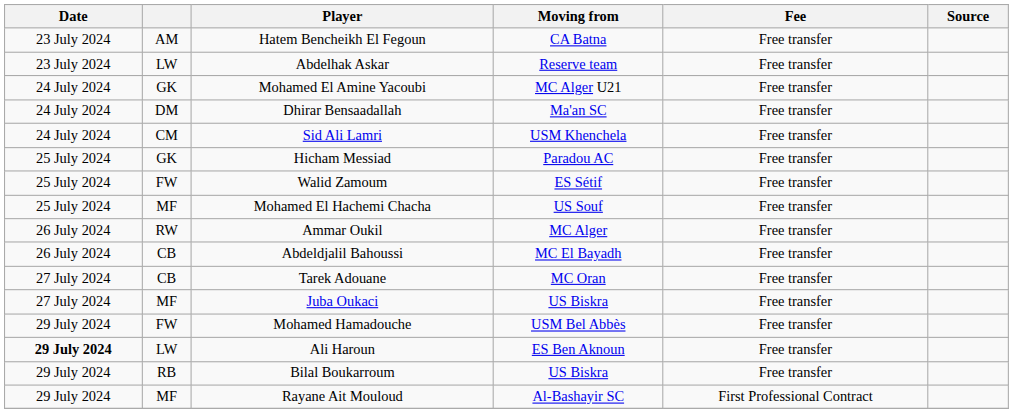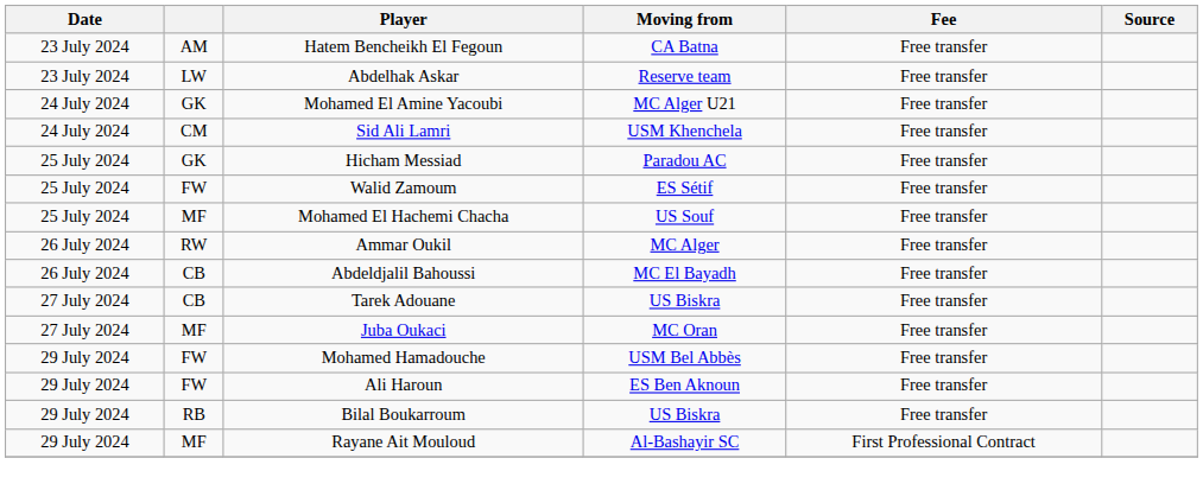 <table class="wikitable sortable" style="width:75%; text-align:center; font-size:85%; text-align:centre;">
 <tr>
 <th>Date</th>
 <th></th>
 <th>Player</th>
 <th>Moving from</th>
 <th>Fee</th>
 <th>Source</th>
 </tr>
 <tr>
 <td>23 July 2024</td>
 <td>AM</td>
 <td> Hatem Bencheikh El Fegoun</td>
 <td><a href='#'>CA Batna</a></td>
 <td>Free transfer</td>
 <td></td>
 </tr>
 <tr>
 <td>23 July 2024</td>
 <td>LW</td>
 <td> Abdelhak Askar</td>
 <td><a href='#'>Reserve team</a></td>
 <td>Free transfer</td>
 <td></td>
 </tr>
 <tr>
 <td>24 July 2024</td>
 <td>GK</td>
 <td> Mohamed El Amine Yacoubi</td>
 <td><a href='#'>MC Alger</a> U21</td>
-<td>Free transfer</td>
-<td></td>
-</tr>
-<tr>
-<td>24 July 2024</td>
-<td>DM</td>
-<td> Dhirar Bensaadallah</td>
-<td> <a href='#'>Ma'an SC</a></td>
 <td>Free transfer</td>
 <td></td>
 </tr>
 <tr>
 <td>24 July 2024</td>
 <td>CM</td>
 <td> <a href='#'>Sid Ali Lamri</a></td>
 <td><a href='#'>USM Khenchela</a></td>
 <td>Free transfer</td>
 <td></td>
 </tr>
 <tr>
 <td>25 July 2024</td>
 <td>GK</td>
 <td> Hicham Messiad</td>
 <td><a href='#'>Paradou AC</a></td>
 <td>Free transfer</td>
 <td></td>
 </tr>
 <tr>
 <td>25 July 2024</td>
 <td>FW</td>
 <td> Walid Zamoum</td>
 <td><a href='#'>ES Sétif</a></td>
 <td>Free transfer</td>
 <td></td>
 </tr>
 <tr>
 <td>25 July 2024</td>
 <td>MF</td>
 <td> Mohamed El Hachemi Chacha</td>
 <td><a href='#'>US Souf</a></td>
 <td>Free transfer</td>
 <td></td>
 </tr>
 <tr>
 <td>26 July 2024</td>
 <td>RW</td>
 <td> Ammar Oukil</td>
 <td><a href='#'>MC Alger</a></td>
 <td>Free transfer</td>
 <td></td>
 </tr>
 <tr>
 <td>26 July 2024</td>
 <td>CB</td>
 <td> Abdeldjalil Bahoussi</td>
 <td><a href='#'>MC El Bayadh</a></td>
 <td>Free transfer</td>
 <td></td>
 </tr>
 <tr>
 <td>27 July 2024</td>
 <td>CB</td>
 <td> Tarek Adouane</td>
-<td><a href='#'>MC Oran</a></td>
+<td><a href='#'>US Biskra</a></td>
 <td>Free transfer</td>
 <td></td>
 </tr>
 <tr>
 <td>27 July 2024</td>
 <td>MF</td>
 <td> <a href='#'>Juba Oukaci</a></td>
-<td><a href='#'>US Biskra</a></td>
+<td><a href='#'>MC Oran</a></td>
 <td>Free transfer</td>
 <td></td>
 </tr>
 <tr>
 <td>29 July 2024</td>
 <td>FW</td>
 <td> Mohamed Hamadouche</td>
 <td><a href='#'>USM Bel Abbès</a></td>
 <td>Free transfer</td>
 <td></td>
 </tr>
 <tr>
-<td><strong>29 July 2024</strong></td>
-<td>LW</td>
+<td>29 July 2024</td>
+<td>FW</td>
 <td> Ali Haroun</td>
 <td><a href='#'>ES Ben Aknoun</a></td>
 <td>Free transfer</td>
 <td></td>
 </tr>
 <tr>
 <td>29 July 2024</td>
 <td>RB</td>
 <td> Bilal Boukarroum</td>
 <td><a href='#'>US Biskra</a></td>
 <td>Free transfer</td>
 <td></td>
 </tr>
 <tr>
 <td>29 July 2024</td>
 <td>MF</td>
 <td> Rayane Ait Mouloud</td>
 <td> <a href='#'>Al-Bashayir SC</a></td>
 <td>First Professional Contract</td>
 <td></td>
 </tr>
 <tr>
 </tr>
 </table>
